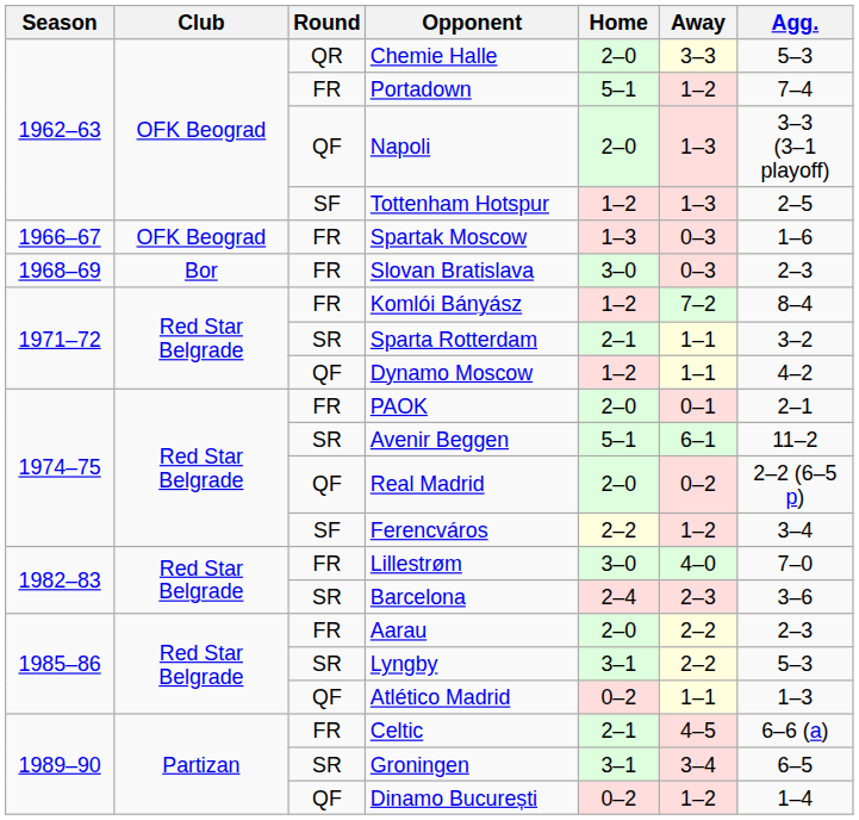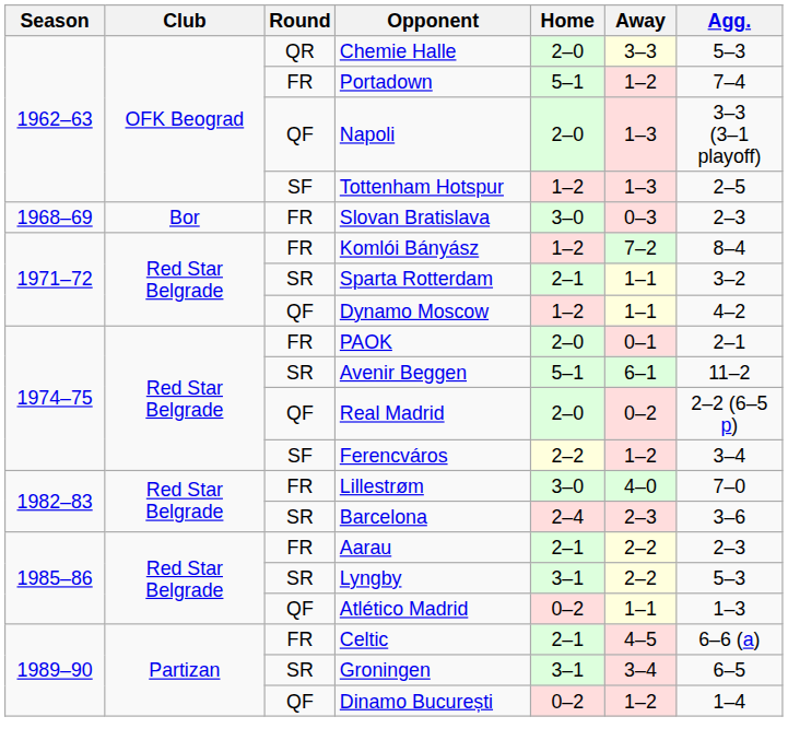 <table class="wikitable" style="font-size:95%; text-align: center;">
 <tr>
 <th width="80">Season</th>
 <th width="150">Club</th>
 <th width="30">Round</th>
 <th width="180">Opponent</th>
 <th width="55">Home</th>
 <th width="55">Away</th>
 <th width="90"><a href='#'>Agg.</a></th>
 </tr>
 <tr>
 <td rowspan=4><a href='#'>1962–63</a></td>
 <td rowspan=4><a href='#'>OFK Beograd</a></td>
 <td>QR</td>
 <td align="left"> <a href='#'>Chemie Halle</a></td>
 <td bgcolor="#ddffdd">2–0</td>
 <td bgcolor="#ffffdd">3–3</td>
 <td>5–3</td>
 </tr>
 <tr>
 <td>FR</td>
 <td align="left"> <a href='#'>Portadown</a></td>
 <td bgcolor="#ddffdd">5–1</td>
 <td bgcolor="#ffdddd">1–2</td>
 <td>7–4</td>
 </tr>
 <tr>
 <td>QF</td>
 <td align="left"> <a href='#'>Napoli</a></td>
 <td bgcolor="#ddffdd">2–0</td>
 <td bgcolor="#ffdddd">1–3</td>
 <td>3–3<br>(3–1 playoff)</td>
 </tr>
 <tr>
 <td>SF</td>
 <td align="left"> <a href='#'>Tottenham Hotspur</a></td>
 <td bgcolor="#ffdddd">1–2</td>
 <td bgcolor="#ffdddd">1–3</td>
 <td>2–5</td>
-</tr>
-<tr>
-<td><a href='#'>1966–67</a></td>
-<td><a href='#'>OFK Beograd</a></td>
-<td>FR</td>
-<td align="left"> <a href='#'>Spartak Moscow</a></td>
-<td bgcolor="#ffdddd">1–3</td>
-<td bgcolor="#ffdddd">0–3</td>
-<td>1–6</td>
 </tr>
 <tr>
 <td><a href='#'>1968–69</a></td>
 <td><a href='#'>Bor</a></td>
 <td>FR</td>
 <td align="left"> <a href='#'>Slovan Bratislava</a></td>
 <td bgcolor="#ddffdd">3–0</td>
 <td bgcolor="#ffdddd">0–3</td>
 <td>2–3</td>
 </tr>
 <tr>
 <td rowspan=3><a href='#'>1971–72</a></td>
 <td rowspan=3><a href='#'>Red Star Belgrade</a></td>
 <td>FR</td>
 <td align="left"> <a href='#'>Komlói Bányász</a></td>
 <td bgcolor="#ffdddd">1–2</td>
 <td bgcolor="#ddffdd">7–2</td>
 <td>8–4</td>
 </tr>
 <tr>
 <td>SR</td>
 <td align="left"> <a href='#'>Sparta Rotterdam</a></td>
 <td bgcolor="#ddffdd">2–1</td>
 <td bgcolor="#ffffdd">1–1</td>
 <td>3–2</td>
 </tr>
 <tr>
 <td>QF</td>
 <td align="left"> <a href='#'>Dynamo Moscow</a></td>
 <td bgcolor="#ffdddd">1–2</td>
 <td bgcolor="#ffffdd">1–1</td>
 <td>4–2</td>
 </tr>
 <tr>
 <td rowspan=4><a href='#'>1974–75</a></td>
 <td rowspan=4><a href='#'>Red Star Belgrade</a></td>
 <td>FR</td>
 <td align="left"> <a href='#'>PAOK</a></td>
 <td bgcolor="#ddffdd">2–0</td>
 <td bgcolor="#ffdddd">0–1</td>
 <td>2–1</td>
 </tr>
 <tr>
 <td>SR</td>
 <td align="left"> <a href='#'>Avenir Beggen</a></td>
 <td bgcolor="#ddffdd">5–1</td>
 <td bgcolor="#ddffdd">6–1</td>
 <td>11–2</td>
 </tr>
 <tr>
 <td>QF</td>
 <td align="left"> <a href='#'>Real Madrid</a></td>
 <td bgcolor="#ddffdd">2–0</td>
 <td bgcolor="#ffdddd">0–2</td>
 <td>2–2 (6–5 <a href='#'>p</a>)</td>
 </tr>
 <tr>
 <td>SF</td>
 <td align="left"> <a href='#'>Ferencváros</a></td>
 <td bgcolor="#ffffdd">2–2</td>
 <td bgcolor="#ffdddd">1–2</td>
 <td>3–4</td>
 </tr>
 <tr>
 <td rowspan=2><a href='#'>1982–83</a></td>
 <td rowspan=2><a href='#'>Red Star Belgrade</a></td>
 <td>FR</td>
 <td align="left"> <a href='#'>Lillestrøm</a></td>
 <td bgcolor="#ddffdd">3–0</td>
 <td bgcolor="#ddffdd">4–0</td>
 <td>7–0</td>
 </tr>
 <tr>
 <td>SR</td>
 <td align="left"> <a href='#'>Barcelona</a></td>
 <td bgcolor="#ffdddd">2–4</td>
 <td bgcolor="#ffdddd">2–3</td>
 <td>3–6</td>
 </tr>
 <tr>
 <td rowspan=3><a href='#'>1985–86</a></td>
 <td rowspan=3><a href='#'>Red Star Belgrade</a></td>
 <td>FR</td>
 <td align="left"> <a href='#'>Aarau</a></td>
-<td bgcolor="#ddffdd">2–0</td>
+<td bgcolor="#ddffdd">2–1</td>
 <td bgcolor="#ffffdd">2–2</td>
 <td>2–3</td>
 </tr>
 <tr>
 <td>SR</td>
 <td align="left"> <a href='#'>Lyngby</a></td>
 <td bgcolor="#ddffdd">3–1</td>
 <td bgcolor="#ffffdd">2–2</td>
 <td>5–3</td>
 </tr>
 <tr>
 <td>QF</td>
 <td align="left"> <a href='#'>Atlético Madrid</a></td>
 <td bgcolor="#ffdddd">0–2</td>
 <td bgcolor="#ffffdd">1–1</td>
 <td>1–3</td>
 </tr>
 <tr>
 <td rowspan=3><a href='#'>1989–90</a></td>
 <td rowspan=3><a href='#'>Partizan</a></td>
 <td>FR</td>
 <td align="left"> <a href='#'>Celtic</a></td>
 <td bgcolor="#ddffdd">2–1</td>
 <td bgcolor="#ffdddd">4–5</td>
 <td>6–6 (<a href='#'>a</a>)</td>
 </tr>
 <tr>
 <td>SR</td>
 <td align="left"> <a href='#'>Groningen</a></td>
 <td bgcolor="#ddffdd">3–1</td>
 <td bgcolor="#ffdddd">3–4</td>
 <td>6–5</td>
 </tr>
 <tr>
 <td>QF</td>
 <td align="left"> <a href='#'>Dinamo București</a></td>
 <td bgcolor="#ffdddd">0–2</td>
 <td bgcolor="#ffdddd">1–2</td>
 <td>1–4</td>
 </tr>
 </table>
